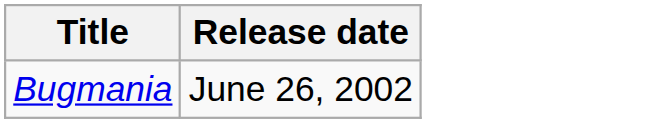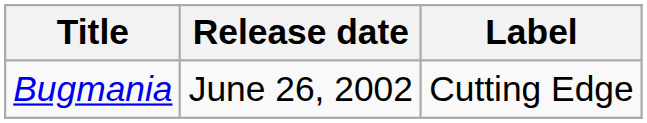 <table class="wikitable">
 <tr>
 <th>Title</th>
 <th>Release date</th>
+<th>Label</th>
 </tr>
 <tr>
 <td style="vertical-align:top;"><em><a href='#'>Bugmania</a></em></td>
 <td style="vertical-align:top;">June 26, 2002</td>
+<td style="vertical-align:top;">Cutting Edge</td>
 </tr>
 </table>
